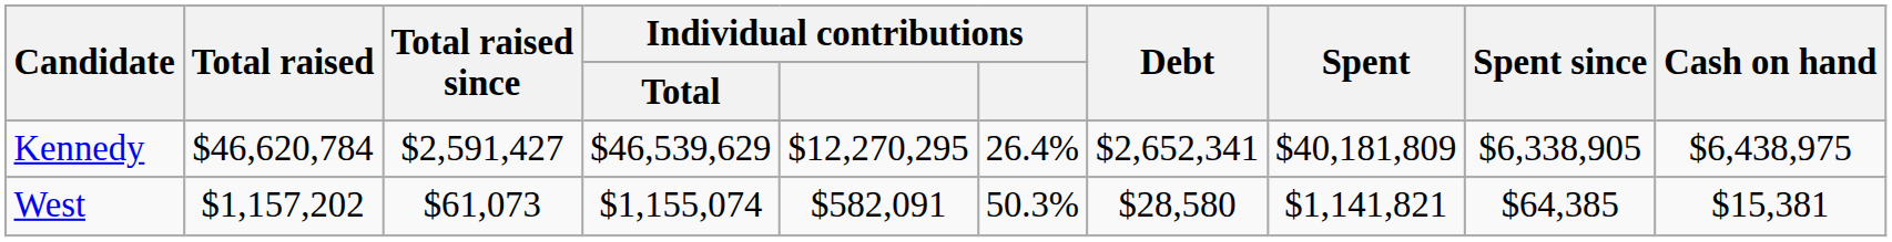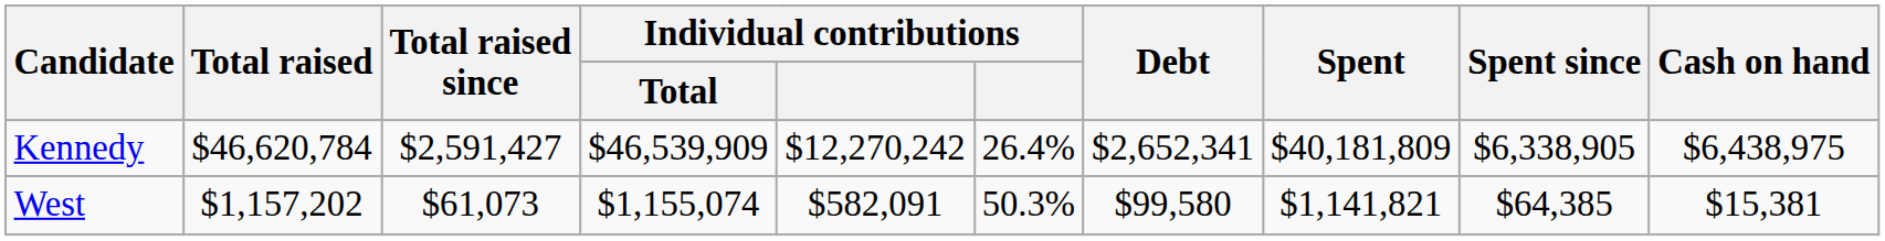 <table class="wikitable sortable" style="text-align:center;">
 <tr>
 <th scope="col" rowspan=2>Candidate</th>
 <th scope="col" data-sort-type=currency rowspan=2>Total raised</th>
 <th scope="col" data-sort-type=currency rowspan=2>Total raised<br>since </th>
 <th scope="col" colspan=3>Individual contributions</th>
 <th scope="col" data-sort-type=currency rowspan=2>Debt</th>
 <th scope="col" data-sort-type=currency rowspan=2>Spent</th>
 <th scope="col" data-sort-type=currency rowspan=2>Spent since<br></th>
 <th scope="col" data-sort-type=currency rowspan=2>Cash on hand</th>
 </tr>
 <tr>
 <th scope="col" data-sort-type=currency>Total</th>
 <th scope="col" data-sort-type=currency></th>
 <th scope="col" data-sort-type=number></th>
 </tr>
 <tr>
 <td style="text-align: left;"><a href='#'>Kennedy</a></td>
 <td>$46,620,784</td>
 <td>$2,591,427</td>
-<td>$46,539,629</td>
-<td>$12,270,295</td>
+<td>$46,539,909</td>
+<td>$12,270,242</td>
 <td>26.4%</td>
 <td>$2,652,341</td>
 <td>$40,181,809</td>
 <td>$6,338,905</td>
 <td>$6,438,975</td>
 </tr>
 <tr>
 <td style="text-align: left;"><a href='#'>West</a></td>
 <td>$1,157,202</td>
 <td>$61,073</td>
 <td>$1,155,074</td>
 <td>$582,091</td>
 <td>50.3%</td>
-<td>$28,580</td>
+<td>$99,580</td>
 <td>$1,141,821</td>
 <td>$64,385</td>
 <td>$15,381</td>
 </tr>
 </table>
